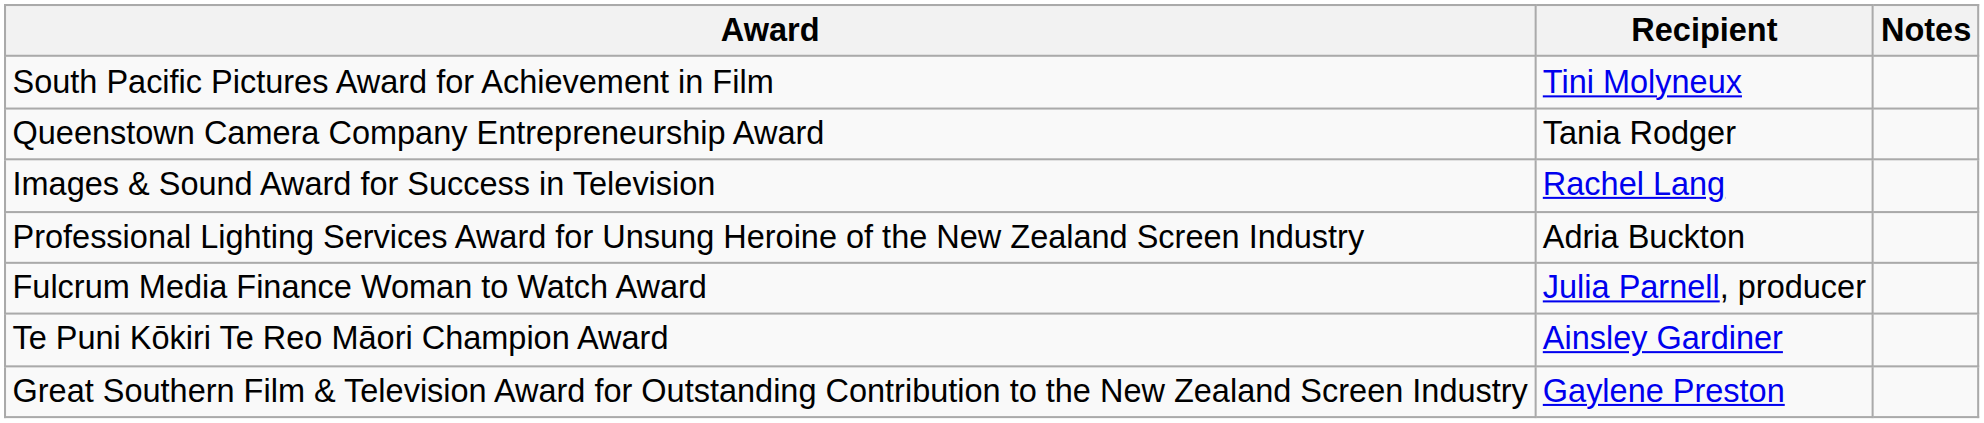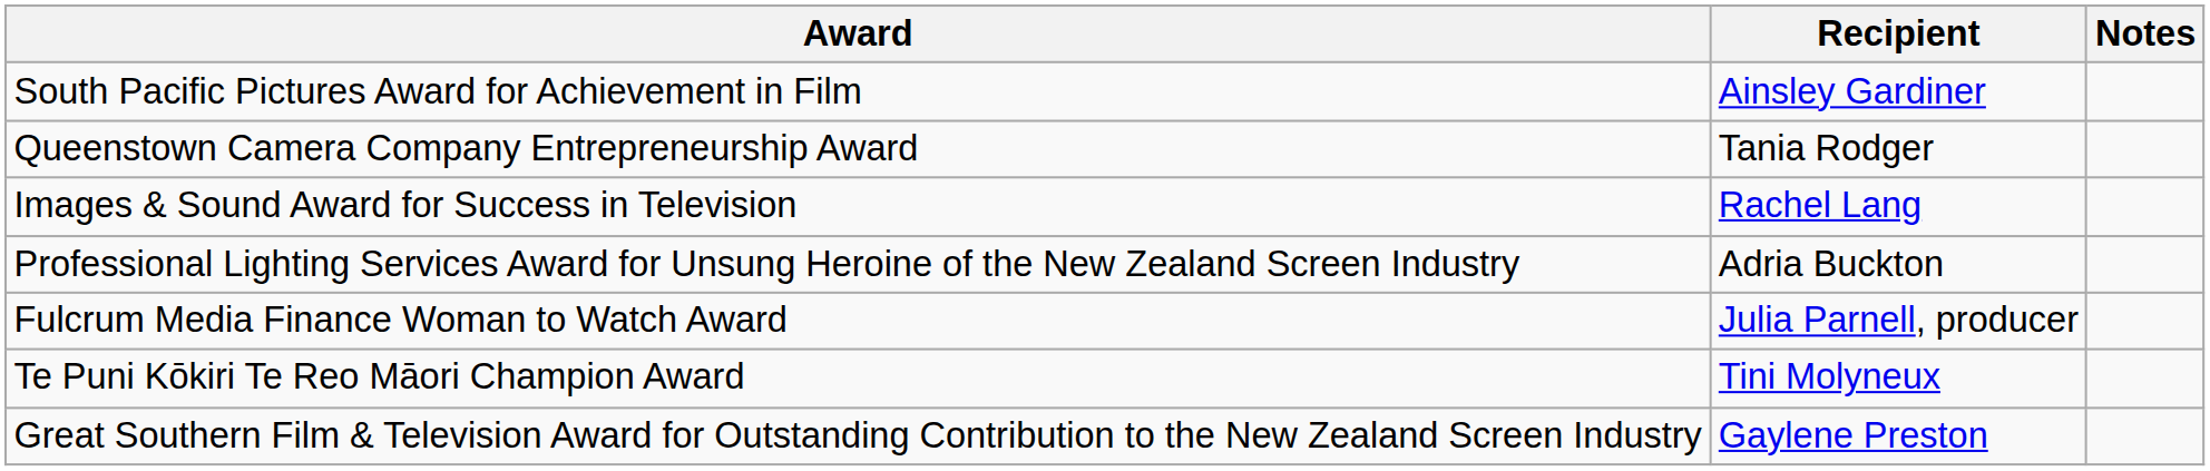 <table class="wikitable">
 <tr>
 <th>Award</th>
 <th>Recipient</th>
 <th>Notes</th>
 </tr>
 <tr>
 <td>South Pacific Pictures Award for Achievement in Film</td>
-<td><a href='#'>Tini Molyneux</a></td>
+<td><a href='#'>Ainsley Gardiner</a></td>
 <td></td>
 </tr>
 <tr>
 <td>Queenstown Camera Company Entrepreneurship Award</td>
 <td>Tania Rodger</td>
 <td></td>
 </tr>
 <tr>
 <td>Images & Sound Award for Success in Television</td>
 <td><a href='#'>Rachel Lang</a></td>
 <td></td>
 </tr>
 <tr>
 <td>Professional Lighting Services Award for Unsung Heroine of the New Zealand Screen Industry</td>
 <td>Adria Buckton</td>
 <td></td>
 </tr>
 <tr>
 <td>Fulcrum Media Finance Woman to Watch Award</td>
 <td><a href='#'>Julia Parnell</a>, producer</td>
 <td></td>
 </tr>
 <tr>
 <td>Te Puni Kōkiri Te Reo Māori Champion Award</td>
-<td><a href='#'>Ainsley Gardiner</a></td>
+<td><a href='#'>Tini Molyneux</a></td>
 <td></td>
 </tr>
 <tr>
 <td>Great Southern Film & Television Award for Outstanding Contribution to the New Zealand Screen Industry</td>
 <td><a href='#'>Gaylene Preston</a></td>
 <td></td>
 </tr>
 </table>
